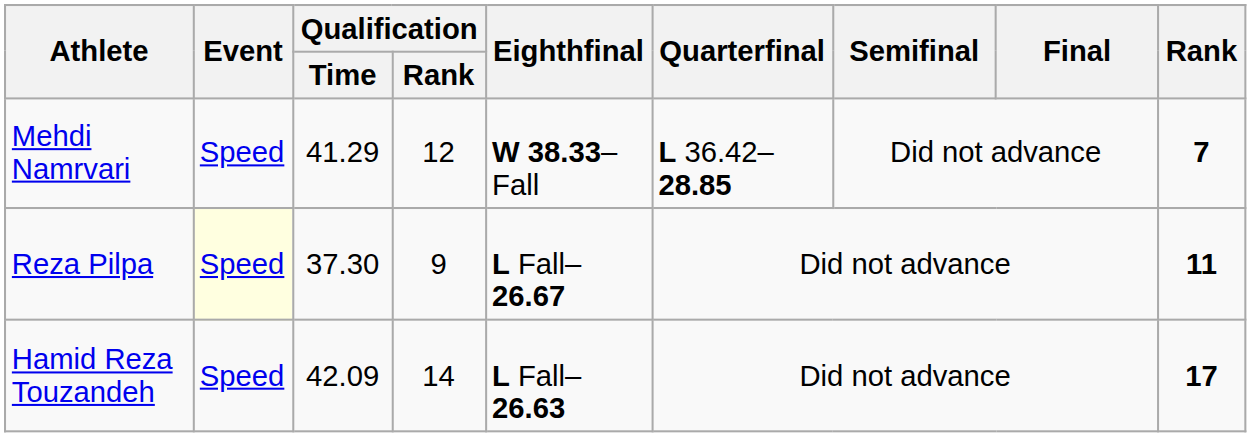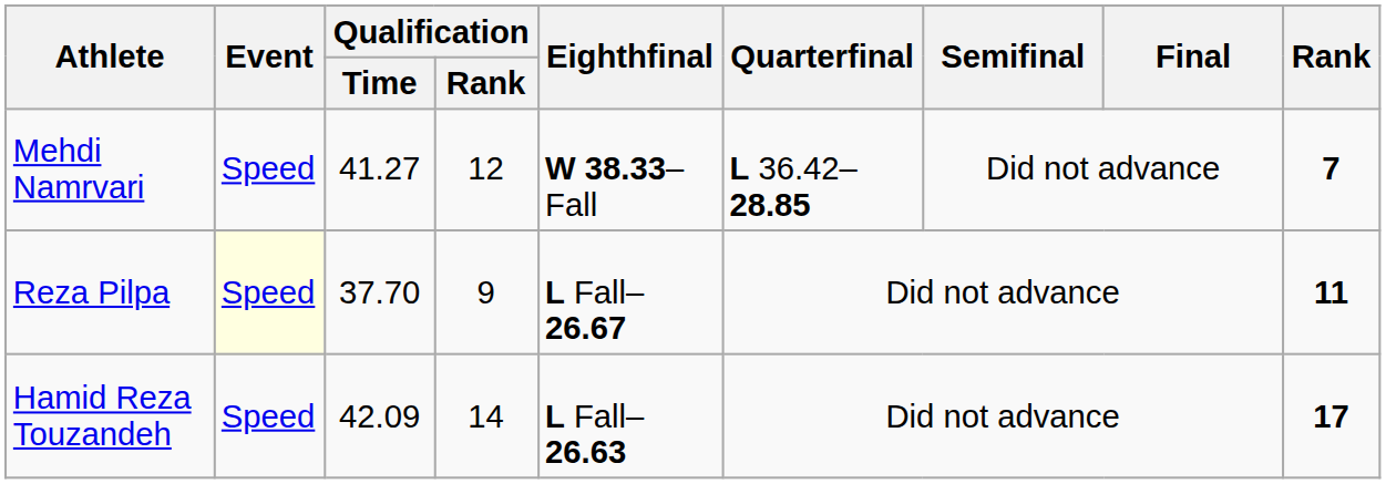 <table class="wikitable" width="98%" style="text-align:center; font-size:90%">
 <tr>
 <th rowspan="2" width="15%">Athlete</th>
 <th rowspan="2" width="8%">Event</th>
 <th colspan="2" width="10%">Qualification</th>
 <th rowspan="2" width="13%">Eighthfinal</th>
 <th rowspan="2" width="13%">Quarterfinal</th>
 <th rowspan="2" width="13%">Semifinal</th>
 <th rowspan="2" width="13%">Final</th>
 <th rowspan="2" width="4%">Rank</th>
 </tr>
 <tr>
 <th width="6%">Time</th>
 <th>Rank</th>
 </tr>
 <tr>
 <td align="left"><a href='#'>Mehdi Namrvari</a></td>
 <td align="left"><a href='#'>Speed</a></td>
-<td>41.29</td>
+<td>41.27</td>
 <td>12 <strong></strong></td>
 <td align="left"><br><strong>W</strong> <strong>38.33</strong>–Fall</td>
 <td align="left"><br><strong>L</strong> 36.42–<strong>28.85</strong></td>
 <td colspan=2>Did not advance</td>
 <td align=center><strong>7</strong></td>
 </tr>
 <tr>
 <td align="left"><a href='#'>Reza Pilpa</a></td>
 <td align="left" style="background: lightyellow;"><a href='#'>Speed</a></td>
-<td>37.30</td>
+<td>37.70</td>
 <td>9 <strong></strong></td>
 <td align="left"><br><strong>L</strong> Fall–<strong>26.67</strong></td>
 <td colspan=3>Did not advance</td>
 <td align=center><strong>11</strong></td>
 </tr>
 <tr>
 <td align="left"><a href='#'>Hamid Reza Touzandeh</a></td>
 <td align="left"><a href='#'>Speed</a></td>
 <td>42.09</td>
 <td>14 <strong></strong></td>
 <td align="left"><br><strong>L</strong> Fall–<strong>26.63</strong></td>
 <td colspan=3>Did not advance</td>
 <td align=center><strong>17</strong></td>
 </tr>
 </table>
